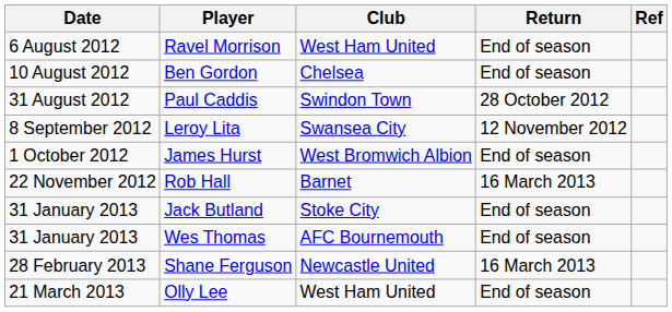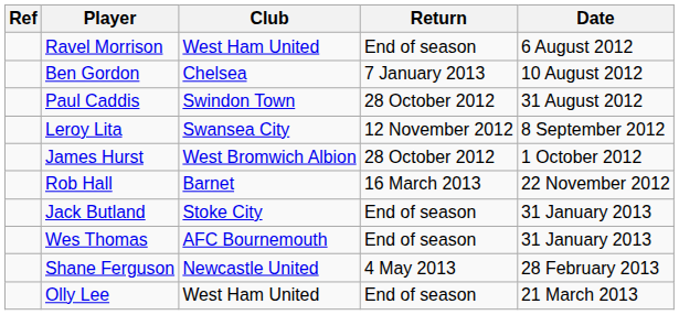 <table class="wikitable" style="text-align: left">
 <tr>
-<th>Date</th>
+<th>Ref</th>
 <th>Player</th>
 <th>Club</th>
 <th>Return</th>
-<th>Ref</th>
+<th>Date</th>
 </tr>
 <tr>
-<td>6 August 2012</td>
+<td style="text-align: center"></td>
 <td><a href='#'>Ravel Morrison</a></td>
 <td><a href='#'>West Ham United</a></td>
 <td>End of season</td>
-<td style="text-align: center"></td>
+<td>6 August 2012</td>
 </tr>
 <tr>
-<td>10 August 2012</td>
+<td style="text-align: center"></td>
 <td><a href='#'>Ben Gordon</a></td>
 <td><a href='#'>Chelsea</a></td>
-<td>End of season</td>
-<td style="text-align: center"></td>
+<td>7 January 2013</td>
+<td>10 August 2012</td>
 </tr>
 <tr>
-<td>31 August 2012</td>
+<td style="text-align: center"></td>
 <td><a href='#'>Paul Caddis</a></td>
 <td><a href='#'>Swindon Town</a></td>
 <td>28 October 2012</td>
-<td style="text-align: center"></td>
+<td>31 August 2012</td>
 </tr>
 <tr>
-<td>8 September 2012</td>
+<td style="text-align: center"></td>
 <td><a href='#'>Leroy Lita</a></td>
 <td><a href='#'>Swansea City</a></td>
 <td>12 November 2012</td>
-<td style="text-align: center"></td>
+<td>8 September 2012</td>
 </tr>
 <tr>
-<td>1 October 2012</td>
+<td style="text-align: center"></td>
 <td><a href='#'>James Hurst</a></td>
 <td><a href='#'>West Bromwich Albion</a></td>
-<td>End of season</td>
-<td style="text-align: center"></td>
+<td>28 October 2012</td>
+<td>1 October 2012</td>
 </tr>
 <tr>
-<td>22 November 2012</td>
+<td style="text-align: center"></td>
 <td><a href='#'>Rob Hall</a></td>
 <td><a href='#'>Barnet</a></td>
 <td>16 March 2013</td>
-<td style="text-align: center"></td>
+<td>22 November 2012</td>
 </tr>
 <tr>
-<td>31 January 2013</td>
+<td style="text-align: center"></td>
 <td><a href='#'>Jack Butland</a></td>
 <td><a href='#'>Stoke City</a></td>
 <td>End of season</td>
-<td style="text-align: center"></td>
+<td>31 January 2013</td>
 </tr>
 <tr>
-<td>31 January 2013</td>
+<td style="text-align: center"></td>
 <td><a href='#'>Wes Thomas</a></td>
 <td><a href='#'>AFC Bournemouth</a></td>
 <td>End of season</td>
-<td style="text-align: center"></td>
+<td>31 January 2013</td>
 </tr>
 <tr>
-<td>28 February 2013</td>
+<td style="text-align: center"></td>
 <td><a href='#'>Shane Ferguson</a></td>
 <td><a href='#'>Newcastle United</a></td>
-<td>16 March 2013</td>
-<td style="text-align: center"></td>
+<td>4 May 2013</td>
+<td>28 February 2013</td>
 </tr>
 <tr>
-<td>21 March 2013</td>
+<td style="text-align: center"></td>
 <td><a href='#'>Olly Lee</a></td>
 <td>West Ham United</td>
 <td>End of season</td>
-<td style="text-align: center"></td>
+<td>21 March 2013</td>
 </tr>
 </table>
